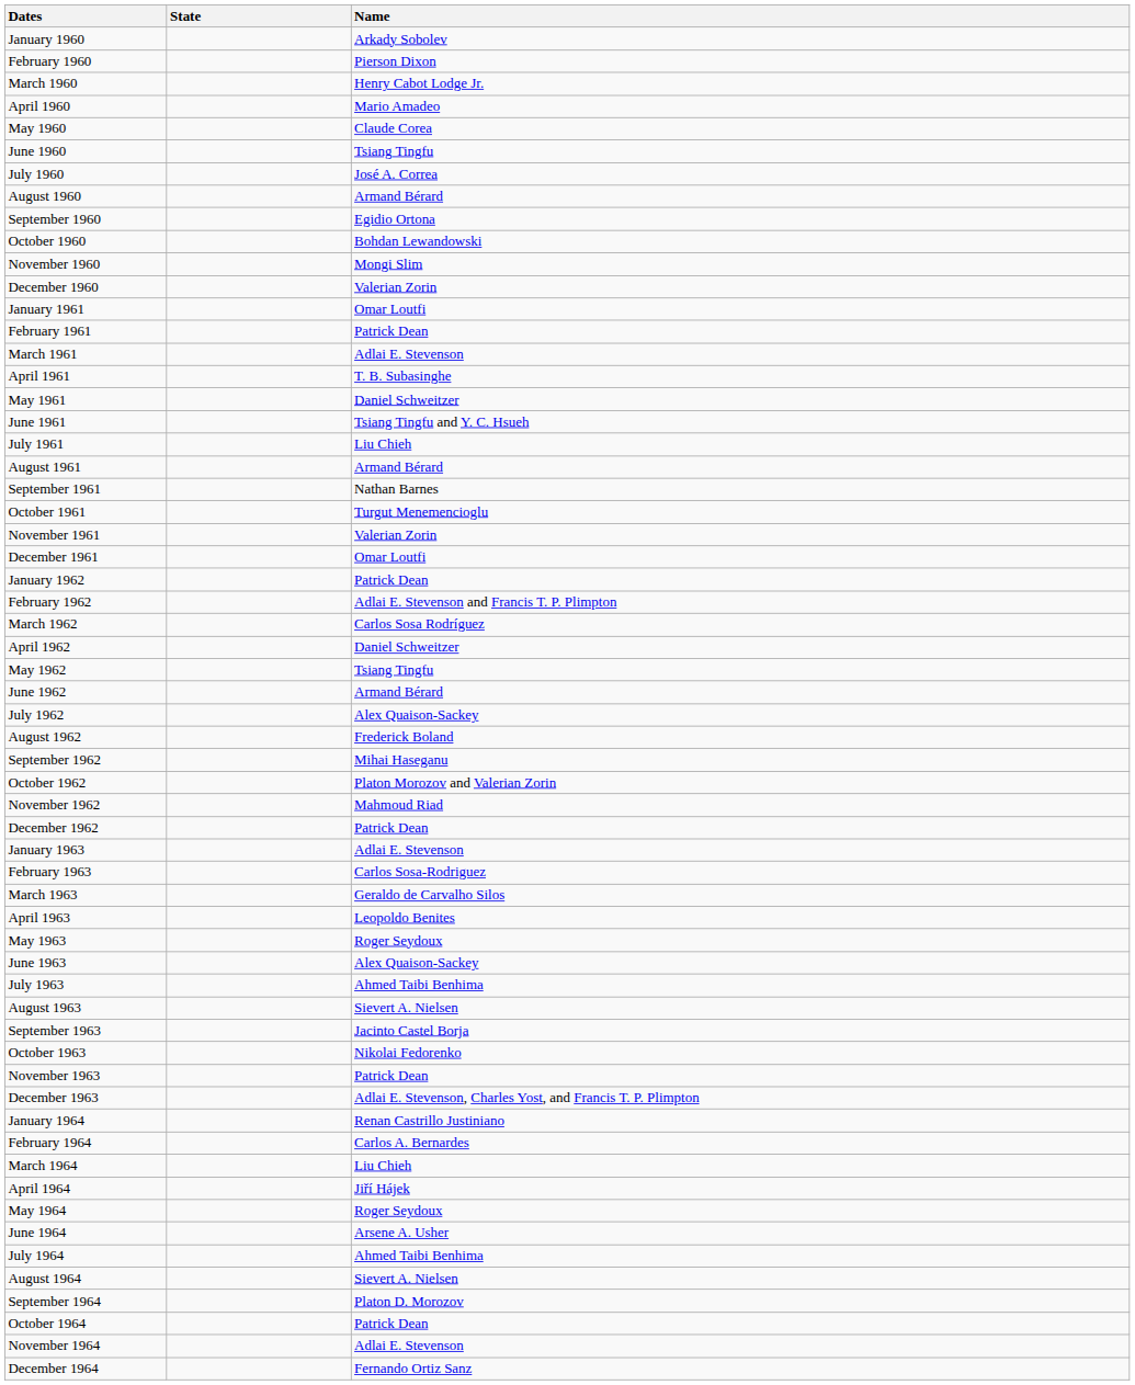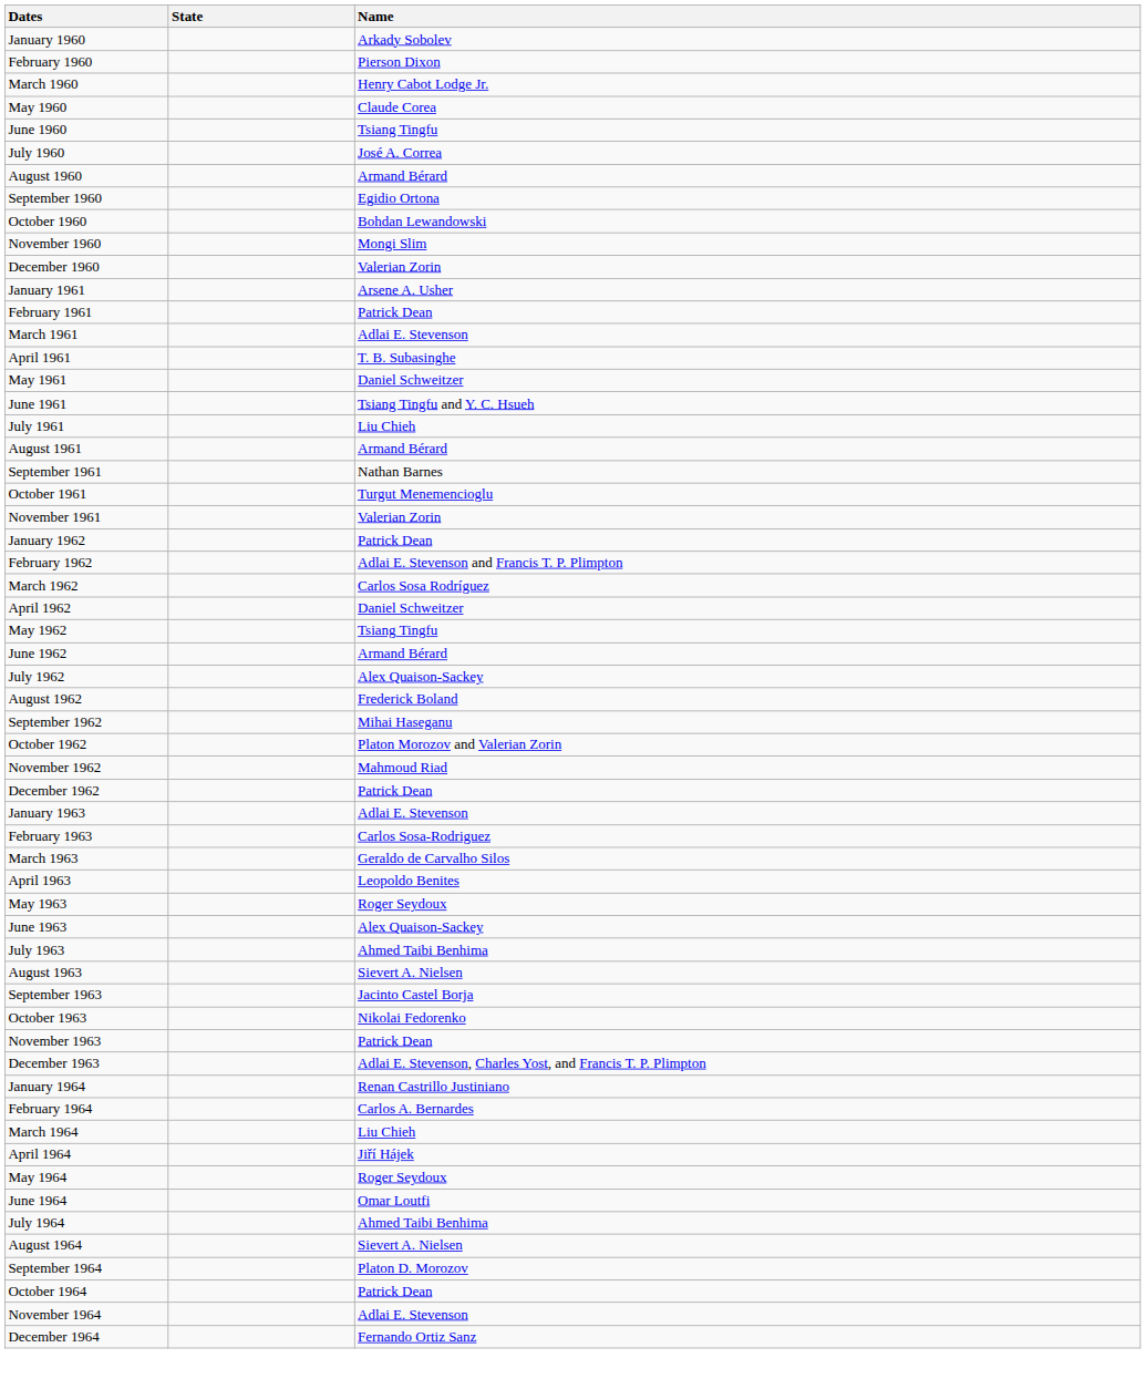 <table class="wikitable" width="80%">
 <tr>
 <th style="text-align:left;width:175px">Dates</th>
 <th style="text-align:left;width:200px">State</th>
 <th style="text-align:left;">Name</th>
 </tr>
 <tr>
 <td>January 1960</td>
 <td></td>
 <td><a href='#'>Arkady Sobolev</a></td>
 </tr>
 <tr>
 <td>February 1960</td>
 <td></td>
 <td><a href='#'>Pierson Dixon</a></td>
 </tr>
 <tr>
 <td>March 1960</td>
 <td></td>
 <td><a href='#'>Henry Cabot Lodge Jr.</a></td>
-</tr>
-<tr>
-<td>April 1960</td>
-<td></td>
-<td><a href='#'>Mario Amadeo</a></td>
 </tr>
 <tr>
 <td>May 1960</td>
 <td></td>
 <td><a href='#'>Claude Corea</a></td>
 </tr>
 <tr>
 <td>June 1960</td>
 <td></td>
 <td><a href='#'>Tsiang Tingfu</a></td>
 </tr>
 <tr>
 <td>July 1960</td>
 <td></td>
 <td><a href='#'>José A. Correa</a></td>
 </tr>
 <tr>
 <td>August 1960</td>
 <td></td>
 <td><a href='#'>Armand Bérard</a></td>
 </tr>
 <tr>
 <td>September 1960</td>
 <td></td>
 <td><a href='#'>Egidio Ortona</a></td>
 </tr>
 <tr>
 <td>October 1960</td>
 <td></td>
 <td><a href='#'>Bohdan Lewandowski</a></td>
 </tr>
 <tr>
 <td>November 1960</td>
 <td></td>
 <td><a href='#'>Mongi Slim</a></td>
 </tr>
 <tr>
 <td>December 1960</td>
 <td></td>
 <td><a href='#'>Valerian Zorin</a></td>
 </tr>
 <tr>
 <td>January 1961</td>
 <td></td>
-<td><a href='#'>Omar Loutfi</a></td>
+<td><a href='#'>Arsene A. Usher</a></td>
 </tr>
 <tr>
 <td>February 1961</td>
 <td></td>
 <td><a href='#'>Patrick Dean</a></td>
 </tr>
 <tr>
 <td>March 1961</td>
 <td></td>
 <td><a href='#'>Adlai E. Stevenson</a></td>
 </tr>
 <tr>
 <td>April 1961</td>
 <td></td>
 <td><a href='#'>T. B. Subasinghe</a></td>
 </tr>
 <tr>
 <td>May 1961</td>
 <td></td>
 <td><a href='#'>Daniel Schweitzer</a></td>
 </tr>
 <tr>
 <td>June 1961</td>
 <td></td>
 <td><a href='#'>Tsiang Tingfu</a> and <a href='#'>Y. C. Hsueh</a></td>
 </tr>
 <tr>
 <td>July 1961</td>
 <td></td>
 <td><a href='#'>Liu Chieh</a></td>
 </tr>
 <tr>
 <td>August 1961</td>
 <td></td>
 <td><a href='#'>Armand Bérard</a></td>
 </tr>
 <tr>
 <td>September 1961</td>
 <td></td>
 <td>Nathan Barnes</td>
 </tr>
 <tr>
 <td>October 1961</td>
 <td></td>
 <td><a href='#'>Turgut Menemencioglu</a></td>
 </tr>
 <tr>
 <td>November 1961</td>
 <td></td>
 <td><a href='#'>Valerian Zorin</a></td>
-</tr>
-<tr>
-<td>December 1961</td>
-<td></td>
-<td><a href='#'>Omar Loutfi</a></td>
 </tr>
 <tr>
 <td>January 1962</td>
 <td></td>
 <td><a href='#'>Patrick Dean</a></td>
 </tr>
 <tr>
 <td>February 1962</td>
 <td></td>
 <td><a href='#'>Adlai E. Stevenson</a> and <a href='#'>Francis T. P. Plimpton</a></td>
 </tr>
 <tr>
 <td>March 1962</td>
 <td></td>
 <td><a href='#'>Carlos Sosa Rodríguez</a></td>
 </tr>
 <tr>
 <td>April 1962</td>
 <td></td>
 <td><a href='#'>Daniel Schweitzer</a></td>
 </tr>
 <tr>
 <td>May 1962</td>
 <td></td>
 <td><a href='#'>Tsiang Tingfu</a></td>
 </tr>
 <tr>
 <td>June 1962</td>
 <td></td>
 <td><a href='#'>Armand Bérard</a></td>
 </tr>
 <tr>
 <td>July 1962</td>
 <td></td>
 <td><a href='#'>Alex Quaison-Sackey</a></td>
 </tr>
 <tr>
 <td>August 1962</td>
 <td></td>
 <td><a href='#'>Frederick Boland</a></td>
 </tr>
 <tr>
 <td>September 1962</td>
 <td></td>
 <td><a href='#'>Mihai Haseganu</a></td>
 </tr>
 <tr>
 <td>October 1962</td>
 <td></td>
 <td><a href='#'>Platon Morozov</a> and <a href='#'>Valerian Zorin</a></td>
 </tr>
 <tr>
 <td>November 1962</td>
 <td></td>
 <td><a href='#'>Mahmoud Riad</a></td>
 </tr>
 <tr>
 <td>December 1962</td>
 <td></td>
 <td><a href='#'>Patrick Dean</a></td>
 </tr>
 <tr>
 <td>January 1963</td>
 <td></td>
 <td><a href='#'>Adlai E. Stevenson</a></td>
 </tr>
 <tr>
 <td>February 1963</td>
 <td></td>
 <td><a href='#'>Carlos Sosa-Rodriguez</a></td>
 </tr>
 <tr>
 <td>March 1963</td>
 <td></td>
 <td><a href='#'>Geraldo de Carvalho Silos</a></td>
 </tr>
 <tr>
 <td>April 1963</td>
 <td></td>
 <td><a href='#'>Leopoldo Benites</a></td>
 </tr>
 <tr>
 <td>May 1963</td>
 <td></td>
 <td><a href='#'>Roger Seydoux</a></td>
 </tr>
 <tr>
 <td>June 1963</td>
 <td></td>
 <td><a href='#'>Alex Quaison-Sackey</a></td>
 </tr>
 <tr>
 <td>July 1963</td>
 <td></td>
 <td><a href='#'>Ahmed Taibi Benhima</a></td>
 </tr>
 <tr>
 <td>August 1963</td>
 <td></td>
 <td><a href='#'>Sievert A. Nielsen</a></td>
 </tr>
 <tr>
 <td>September 1963</td>
 <td></td>
 <td><a href='#'>Jacinto Castel Borja</a></td>
 </tr>
 <tr>
 <td>October 1963</td>
 <td></td>
 <td><a href='#'>Nikolai Fedorenko</a></td>
 </tr>
 <tr>
 <td>November 1963</td>
 <td></td>
 <td><a href='#'>Patrick Dean</a></td>
 </tr>
 <tr>
 <td>December 1963</td>
 <td></td>
 <td><a href='#'>Adlai E. Stevenson</a>, <a href='#'>Charles Yost</a>, and <a href='#'>Francis T. P. Plimpton</a></td>
 </tr>
 <tr>
 <td>January 1964</td>
 <td></td>
 <td><a href='#'>Renan Castrillo Justiniano</a></td>
 </tr>
 <tr>
 <td>February 1964</td>
 <td></td>
 <td><a href='#'>Carlos A. Bernardes</a></td>
 </tr>
 <tr>
 <td>March 1964</td>
 <td></td>
 <td><a href='#'>Liu Chieh</a></td>
 </tr>
 <tr>
 <td>April 1964</td>
 <td></td>
 <td><a href='#'>Jiří Hájek</a></td>
 </tr>
 <tr>
 <td>May 1964</td>
 <td></td>
 <td><a href='#'>Roger Seydoux</a></td>
 </tr>
 <tr>
 <td>June 1964</td>
 <td></td>
-<td><a href='#'>Arsene A. Usher</a></td>
+<td><a href='#'>Omar Loutfi</a></td>
 </tr>
 <tr>
 <td>July 1964</td>
 <td></td>
 <td><a href='#'>Ahmed Taibi Benhima</a></td>
 </tr>
 <tr>
 <td>August 1964</td>
 <td></td>
 <td><a href='#'>Sievert A. Nielsen</a></td>
 </tr>
 <tr>
 <td>September 1964</td>
 <td></td>
 <td><a href='#'>Platon D. Morozov</a></td>
 </tr>
 <tr>
 <td>October 1964</td>
 <td></td>
 <td><a href='#'>Patrick Dean</a></td>
 </tr>
 <tr>
 <td>November 1964</td>
 <td></td>
 <td><a href='#'>Adlai E. Stevenson</a></td>
 </tr>
 <tr>
 <td>December 1964</td>
 <td></td>
 <td><a href='#'>Fernando Ortiz Sanz</a></td>
 </tr>
 </table>
